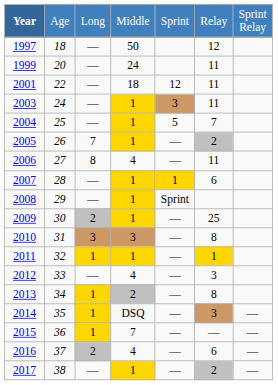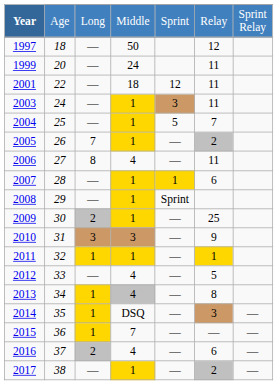 <table class="wikitable" style="font-size:95%; text-align:center; border:grey solid 1px; border-collapse:collapse;" width="40%">
 <tr style="background-color:#369; color:white;">
 <td rowspan="2" colspan="1" width="10%"><strong>Year</strong></td>
 </tr>
 <tr style="background-color:#4180be; color:white;">
 <td width="5%">Age</td>
 <td width="5%">Long</td>
 <td width="5%">Middle</td>
 <td width="5%">Sprint</td>
 <td width="5%">Relay</td>
 <td width="5%">Sprint<br>Relay</td>
 </tr>
 <tr style="background-color:#8CB2D8; color:white;">
 </tr>
 <tr>
 <td><a href='#'>1997</a></td>
 <td><em>18</em></td>
 <td>—</td>
 <td>50</td>
 <td></td>
 <td>12</td>
 <td></td>
 </tr>
 <tr>
 <td><a href='#'>1999</a></td>
 <td><em>20</em></td>
 <td>—</td>
 <td>24</td>
 <td></td>
 <td>11</td>
 <td></td>
 </tr>
 <tr>
 <td><a href='#'>2001</a></td>
 <td><em>22</em></td>
 <td>—</td>
 <td>18</td>
 <td>12</td>
 <td>11</td>
 <td></td>
 </tr>
 <tr>
 <td><a href='#'>2003</a></td>
 <td><em>24</em></td>
 <td>—</td>
 <td style="background:gold;">1</td>
 <td style="background:#c96">3</td>
 <td>11</td>
 <td></td>
 </tr>
 <tr>
 <td><a href='#'>2004</a></td>
 <td><em>25</em></td>
 <td>—</td>
 <td style="background:gold;">1</td>
 <td>5</td>
 <td>7</td>
 <td></td>
 </tr>
 <tr>
 <td><a href='#'>2005</a></td>
 <td><em>26</em></td>
 <td>7</td>
 <td style="background:gold;">1</td>
 <td>—</td>
 <td style="background:silver;">2</td>
 <td></td>
 </tr>
 <tr>
 <td><a href='#'>2006</a></td>
 <td><em>27</em></td>
 <td>8</td>
 <td>4</td>
 <td>—</td>
 <td>11</td>
 <td></td>
 </tr>
 <tr>
 <td><a href='#'>2007</a></td>
 <td><em>28</em></td>
 <td>—</td>
 <td style="background:gold;">1</td>
 <td style="background:gold;">1</td>
 <td>6</td>
 <td></td>
 </tr>
 <tr>
 <td><a href='#'>2008</a></td>
 <td><em>29</em></td>
 <td>—</td>
 <td style="background:gold;">1</td>
 <td width="5%">Sprint</td>
 <td></td>
 <td></td>
 </tr>
 <tr>
 <td><a href='#'>2009</a></td>
 <td><em>30</em></td>
 <td style="background:silver;">2</td>
 <td style="background:gold;">1</td>
 <td>—</td>
 <td>25</td>
 <td></td>
 </tr>
 <tr>
 <td><a href='#'>2010</a></td>
 <td><em>31</em></td>
 <td style="background:#c96">3</td>
 <td style="background:#c96">3</td>
 <td>—</td>
-<td>8</td>
+<td>9</td>
 <td></td>
 </tr>
 <tr>
 <td><a href='#'>2011</a></td>
 <td><em>32</em></td>
 <td style="background:gold;">1</td>
 <td style="background:gold;">1</td>
 <td>—</td>
 <td style="background:gold;">1</td>
 <td></td>
 </tr>
 <tr>
 <td><a href='#'>2012</a></td>
 <td><em>33</em></td>
 <td>—</td>
 <td>4</td>
 <td>—</td>
-<td>3</td>
+<td>5</td>
 <td></td>
 </tr>
 <tr>
 <td><a href='#'>2013</a></td>
 <td><em>34</em></td>
 <td style="background:gold;">1</td>
-<td style="background:silver;">2</td>
+<td style="background:silver;">4</td>
 <td>—</td>
 <td>8</td>
 <td></td>
 </tr>
 <tr>
 <td><a href='#'>2014</a></td>
 <td><em>35</em></td>
 <td style="background:gold;">1</td>
 <td>DSQ</td>
 <td>—</td>
 <td style="background:#c96">3</td>
 <td>—</td>
 </tr>
 <tr>
 <td><a href='#'>2015</a></td>
 <td><em>36</em></td>
 <td style="background:gold;">1</td>
 <td>7</td>
 <td>—</td>
 <td>—</td>
 <td>—</td>
 </tr>
 <tr>
 <td><a href='#'>2016</a></td>
 <td><em>37</em></td>
 <td style="background:silver;">2</td>
 <td>4</td>
 <td>—</td>
 <td>6</td>
 <td>—</td>
 </tr>
 <tr>
 <td><a href='#'>2017</a></td>
 <td><em>38</em></td>
 <td>—</td>
 <td style="background:gold;">1</td>
 <td>—</td>
 <td style="background:silver;">2</td>
 <td>—</td>
 </tr>
 </table>
